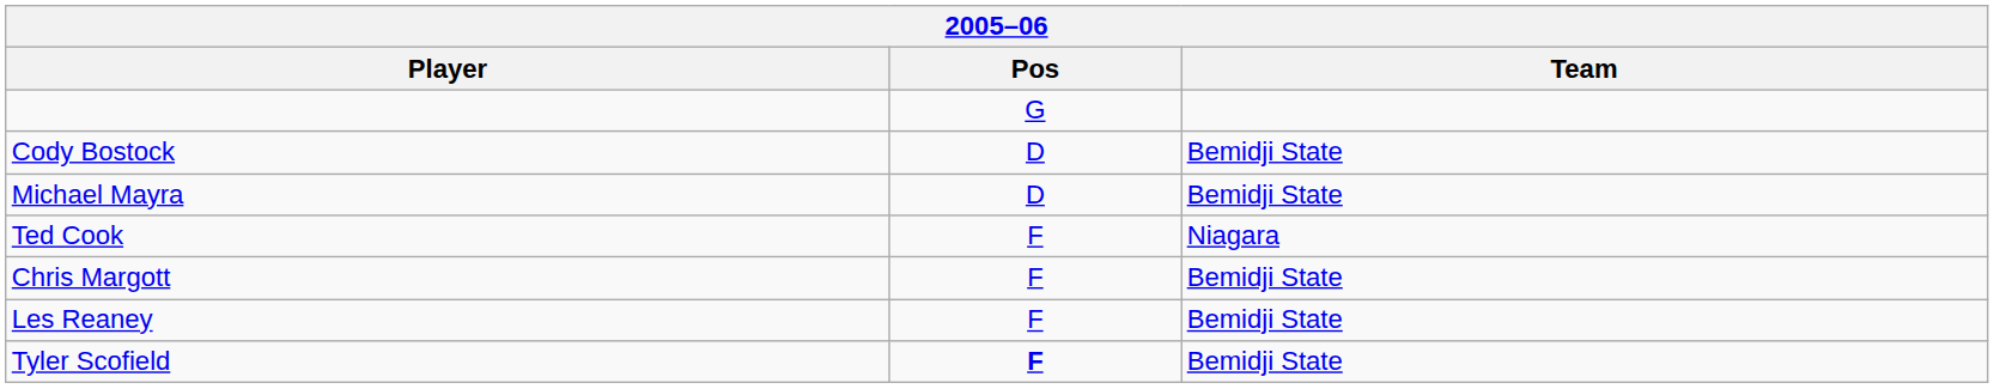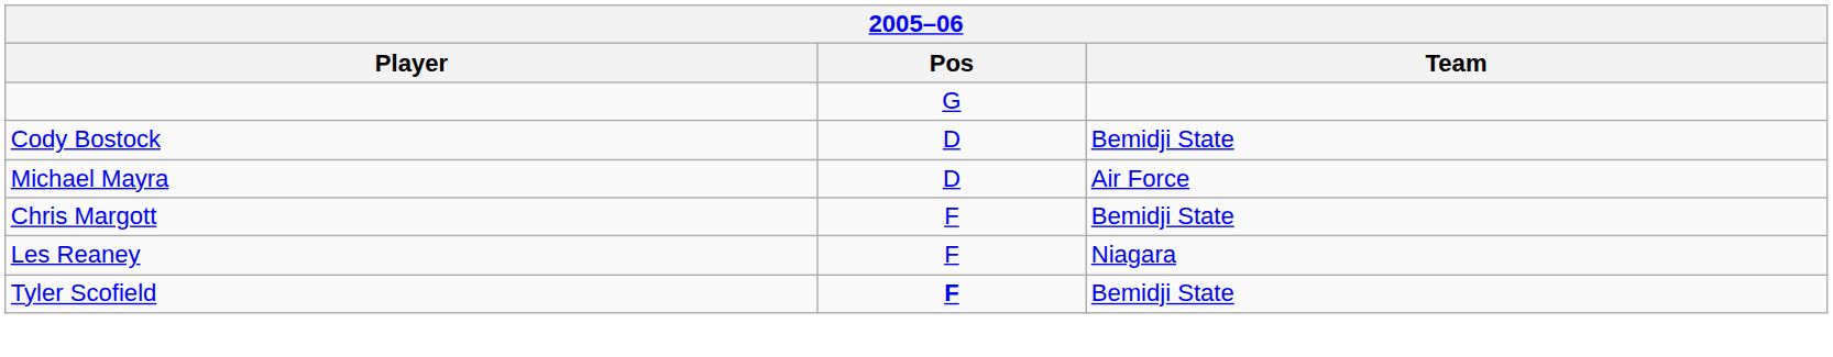 <table class="wikitable" width=95%>
 <tr>
 <th colspan=3><a href='#'>2005–06</a></th>
 </tr>
 <tr>
 <th>Player</th>
 <th>Pos</th>
 <th>Team</th>
 </tr>
 <tr>
 <td></td>
 <td style="text-align:center;"><a href='#'>G</a></td>
 <td></td>
 </tr>
 <tr>
 <td><a href='#'>Cody Bostock</a></td>
 <td style="text-align:center;"><a href='#'>D</a></td>
 <td><a href='#'>Bemidji State</a></td>
 </tr>
 <tr>
 <td><a href='#'>Michael Mayra</a></td>
 <td style="text-align:center;"><a href='#'>D</a></td>
-<td><a href='#'>Bemidji State</a></td>
-</tr>
-<tr>
-<td><a href='#'>Ted Cook</a></td>
-<td style="text-align:center;"><a href='#'>F</a></td>
-<td><a href='#'>Niagara</a></td>
+<td><a href='#'>Air Force</a></td>
 </tr>
 <tr>
 <td><a href='#'>Chris Margott</a></td>
 <td style="text-align:center;"><a href='#'>F</a></td>
 <td><a href='#'>Bemidji State</a></td>
 </tr>
 <tr>
 <td><a href='#'>Les Reaney</a></td>
 <td style="text-align:center;"><a href='#'>F</a></td>
-<td><a href='#'>Bemidji State</a></td>
+<td><a href='#'>Niagara</a></td>
 </tr>
 <tr>
 <td><a href='#'>Tyler Scofield</a></td>
 <td style="text-align:center;"><strong><a href='#'>F</a></strong></td>
 <td><a href='#'>Bemidji State</a></td>
 </tr>
 </table>
